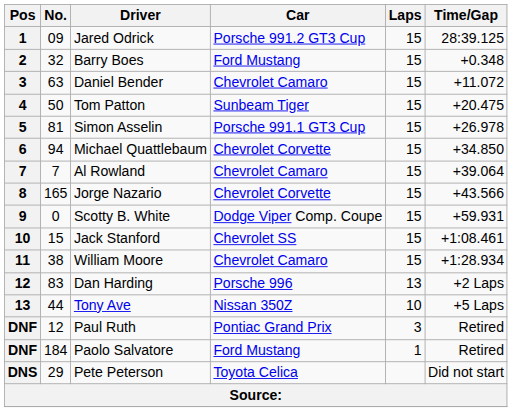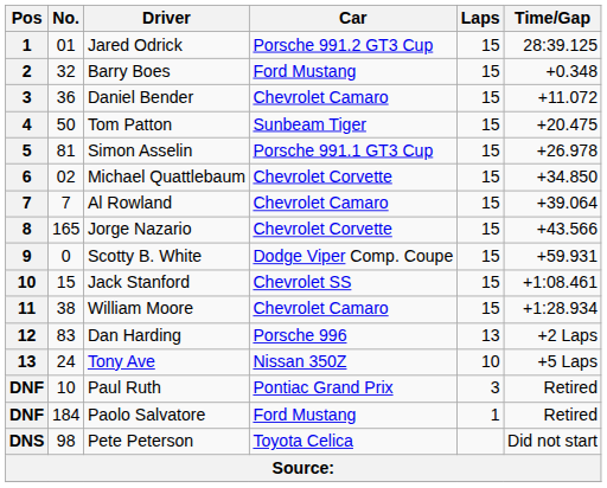 <table class="wikitable">
 <tr>
 <th>Pos</th>
 <th>No.</th>
 <th>Driver</th>
 <th>Car</th>
 <th>Laps</th>
 <th>Time/Gap</th>
 </tr>
 <tr>
 <th>1</th>
-<td align=center>09</td>
+<td align=center>01</td>
 <td> Jared Odrick</td>
 <td><a href='#'>Porsche 991.2 GT3 Cup</a></td>
 <td align=right>15</td>
 <td align=right>28:39.125</td>
 </tr>
 <tr>
 <th>2</th>
 <td align=center>32</td>
 <td> Barry Boes</td>
 <td><a href='#'>Ford Mustang</a></td>
 <td align=right>15</td>
 <td align=right>+0.348</td>
 </tr>
 <tr>
 <th>3</th>
-<td align=center>63</td>
+<td align=center>36</td>
 <td> Daniel Bender</td>
 <td><a href='#'>Chevrolet Camaro</a></td>
 <td align=right>15</td>
 <td align=right>+11.072</td>
 </tr>
 <tr>
 <th>4</th>
 <td align=center>50</td>
 <td> Tom Patton</td>
 <td><a href='#'>Sunbeam Tiger</a></td>
 <td align=right>15</td>
 <td align=right>+20.475</td>
 </tr>
 <tr>
 <th>5</th>
 <td align=center>81</td>
 <td> Simon Asselin</td>
 <td><a href='#'>Porsche 991.1 GT3 Cup</a></td>
 <td align=right>15</td>
 <td align=right>+26.978</td>
 </tr>
 <tr>
 <th>6</th>
-<td align=center>94</td>
+<td align=center>02</td>
 <td> Michael Quattlebaum</td>
 <td><a href='#'>Chevrolet Corvette</a></td>
 <td align=right>15</td>
 <td align=right>+34.850</td>
 </tr>
 <tr>
 <th>7</th>
 <td align=center>7</td>
 <td> Al Rowland</td>
 <td><a href='#'>Chevrolet Camaro</a></td>
 <td align=right>15</td>
 <td align=right>+39.064</td>
 </tr>
 <tr>
 <th>8</th>
 <td align=center>165</td>
 <td> Jorge Nazario</td>
 <td><a href='#'>Chevrolet Corvette</a></td>
 <td align=right>15</td>
 <td align=right>+43.566</td>
 </tr>
 <tr>
 <th>9</th>
 <td align=center>0</td>
 <td> Scotty B. White</td>
 <td><a href='#'>Dodge Viper</a> Comp. Coupe</td>
 <td align=right>15</td>
 <td align=right>+59.931</td>
 </tr>
 <tr>
 <th>10</th>
 <td align=center>15</td>
 <td> Jack Stanford</td>
 <td><a href='#'>Chevrolet SS</a></td>
 <td align=right>15</td>
 <td align=right>+1:08.461</td>
 </tr>
 <tr>
 <th>11</th>
 <td align=center>38</td>
 <td> William Moore</td>
 <td><a href='#'>Chevrolet Camaro</a></td>
 <td align=right>15</td>
 <td align=right>+1:28.934</td>
 </tr>
 <tr>
 <th>12</th>
 <td align=center>83</td>
 <td> Dan Harding</td>
 <td><a href='#'>Porsche 996</a></td>
 <td align=right>13</td>
 <td align=right>+2 Laps</td>
 </tr>
 <tr>
 <th>13</th>
-<td align=center>44</td>
+<td align=center>24</td>
 <td> <a href='#'>Tony Ave</a></td>
 <td><a href='#'>Nissan 350Z</a></td>
 <td align=right>10</td>
 <td align=right>+5 Laps</td>
 </tr>
 <tr>
 <th>DNF</th>
-<td align=center>12</td>
+<td align=center>10</td>
 <td> Paul Ruth</td>
 <td><a href='#'>Pontiac Grand Prix</a></td>
 <td align=right>3</td>
 <td align=right>Retired</td>
 </tr>
 <tr>
 <th>DNF</th>
 <td align=center>184</td>
 <td> Paolo Salvatore</td>
 <td><a href='#'>Ford Mustang</a></td>
 <td align=right>1</td>
 <td align=right>Retired</td>
 </tr>
 <tr>
 <th>DNS</th>
-<td align=center>29</td>
+<td align=center>98</td>
 <td> Pete Peterson</td>
 <td><a href='#'>Toyota Celica</a></td>
 <td align=right></td>
 <td align=right>Did not start</td>
 </tr>
 <tr>
 <th colspan=6>Source:</th>
 </tr>
 <tr>
 </tr>
 </table>
